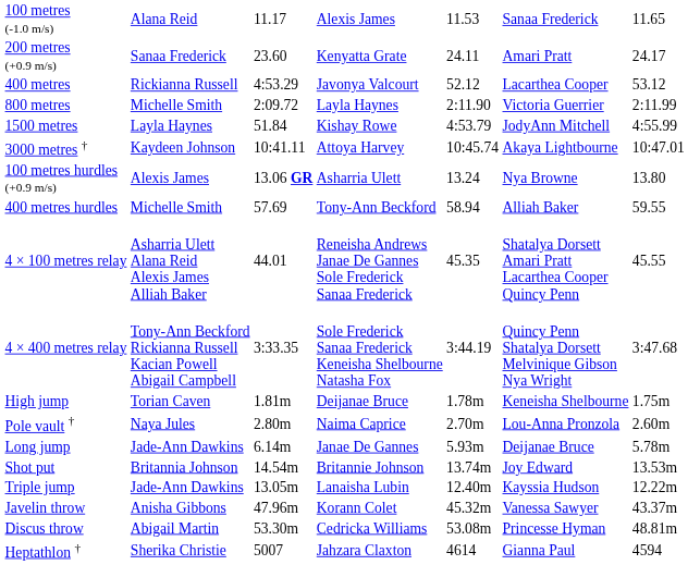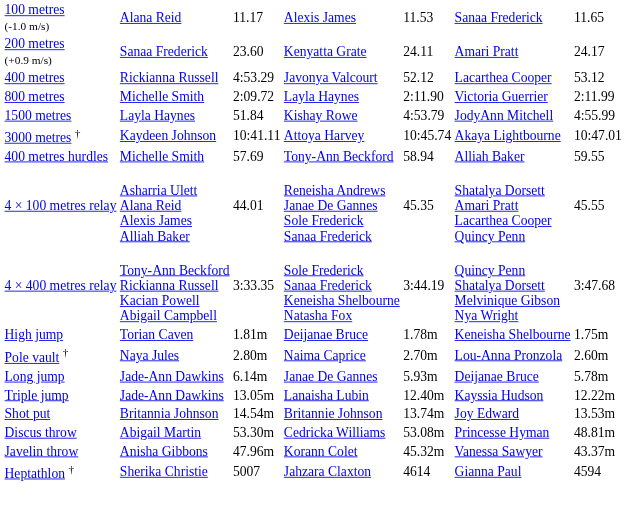 <table>
 <tr>
 <td><a href='#'>100 metres</a> <br> <small>(-1.0 m/s)</small></td>
 <td align=left><a href='#'>Alana Reid</a> <br> </td>
 <td>11.17</td>
 <td align=left><a href='#'>Alexis James</a> <br> </td>
 <td>11.53</td>
 <td align=left><a href='#'>Sanaa Frederick</a> <br> </td>
 <td>11.65</td>
 </tr>
 <tr>
 <td><a href='#'>200 metres</a> <br> <small>(+0.9 m/s)</small></td>
 <td align=left><a href='#'>Sanaa Frederick</a> <br> </td>
 <td>23.60</td>
 <td align=left><a href='#'>Kenyatta Grate</a> <br> </td>
 <td>24.11</td>
 <td align=left><a href='#'>Amari Pratt</a> <br> </td>
 <td>24.17</td>
 </tr>
 <tr>
 <td><a href='#'>400 metres</a></td>
 <td align=left><a href='#'>Rickianna Russell</a> <br> </td>
 <td>4:53.29</td>
 <td align=left><a href='#'>Javonya Valcourt</a> <br> </td>
 <td>52.12</td>
 <td align=left><a href='#'>Lacarthea Cooper</a> <br> </td>
 <td>53.12</td>
 </tr>
 <tr>
 <td><a href='#'>800 metres</a></td>
 <td align=left><a href='#'>Michelle Smith</a> <br> </td>
 <td>2:09.72</td>
 <td align=left><a href='#'>Layla Haynes</a> <br> </td>
 <td>2:11.90</td>
 <td align=left><a href='#'>Victoria Guerrier</a> <br> </td>
 <td>2:11.99</td>
 </tr>
 <tr>
 <td><a href='#'>1500 metres</a></td>
 <td align=left><a href='#'>Layla Haynes</a> <br> </td>
 <td>51.84</td>
 <td align=left><a href='#'>Kishay Rowe</a> <br> </td>
 <td>4:53.79</td>
 <td align=left><a href='#'>JodyAnn Mitchell</a> <br> </td>
 <td>4:55.99</td>
 </tr>
 <tr>
 <td><a href='#'>3000 metres</a> <sup>†</sup></td>
 <td align=left><a href='#'>Kaydeen Johnson</a> <br> </td>
 <td>10:41.11</td>
 <td align=left><a href='#'>Attoya Harvey</a> <br> </td>
 <td>10:45.74</td>
 <td align=left><a href='#'>Akaya Lightbourne</a> <br> </td>
 <td>10:47.01</td>
 </tr>
 <tr>
-<td><a href='#'>100 metres hurdles</a> <br> <small>(+0.9 m/s)</small></td>
-<td align=left><a href='#'>Alexis James</a> <br> </td>
-<td>13.06 <strong><a href='#'>GR</a></strong></td>
-<td align=left><a href='#'>Asharria Ulett</a> <br> </td>
-<td>13.24</td>
-<td align=left><a href='#'>Nya Browne</a> <br> </td>
-<td>13.80</td>
-</tr>
-<tr>
 <td><a href='#'>400 metres hurdles</a></td>
 <td align=left><a href='#'>Michelle Smith</a> <br> </td>
 <td>57.69</td>
 <td align=left><a href='#'>Tony-Ann Beckford</a> <br> </td>
 <td>58.94</td>
 <td align=left><a href='#'>Alliah Baker</a> <br> </td>
 <td>59.55</td>
 </tr>
 <tr>
 <td><a href='#'>4 × 100 metres relay</a></td>
 <td align=left> <br> <a href='#'>Asharria Ulett</a><br><a href='#'>Alana Reid</a><br><a href='#'>Alexis James</a><br><a href='#'>Alliah Baker</a></td>
 <td>44.01</td>
 <td align=left> <br> <a href='#'>Reneisha Andrews</a><br><a href='#'>Janae De Gannes</a><br><a href='#'>Sole Frederick</a><br><a href='#'>Sanaa Frederick</a></td>
 <td>45.35</td>
 <td align=left> <br> <a href='#'>Shatalya Dorsett</a><br><a href='#'>Amari Pratt</a><br><a href='#'>Lacarthea Cooper</a><br><a href='#'>Quincy Penn</a></td>
 <td>45.55</td>
 </tr>
 <tr>
 <td><a href='#'>4 × 400 metres relay</a></td>
 <td align=left> <br> <a href='#'>Tony-Ann Beckford</a><br><a href='#'>Rickianna Russell</a><br><a href='#'>Kacian Powell</a><br><a href='#'>Abigail Campbell</a></td>
 <td>3:33.35</td>
 <td align=left> <br><a href='#'>Sole Frederick</a><br><a href='#'>Sanaa Frederick</a><br><a href='#'>Keneisha Shelbourne</a><br><a href='#'>Natasha Fox</a></td>
 <td>3:44.19</td>
 <td align=left> <br><a href='#'>Quincy Penn</a><br><a href='#'>Shatalya Dorsett</a><br><a href='#'>Melvinique Gibson</a><br><a href='#'>Nya Wright</a></td>
 <td>3:47.68</td>
 </tr>
 <tr>
 <td><a href='#'>High jump</a></td>
 <td align=left><a href='#'>Torian Caven</a> <br> </td>
 <td>1.81m</td>
 <td align=left><a href='#'>Deijanae Bruce</a> <br> </td>
 <td>1.78m</td>
 <td align=left><a href='#'>Keneisha Shelbourne</a> <br> </td>
 <td>1.75m</td>
 </tr>
 <tr>
 <td><a href='#'>Pole vault</a> <sup>†</sup></td>
 <td align=left><a href='#'>Naya Jules</a> <br> </td>
 <td>2.80m</td>
 <td align=left><a href='#'>Naima Caprice</a> <br> </td>
 <td>2.70m</td>
 <td align=left><a href='#'>Lou-Anna Pronzola</a> <br> </td>
 <td>2.60m</td>
 </tr>
 <tr>
 <td><a href='#'>Long jump</a></td>
 <td align=left><a href='#'>Jade-Ann Dawkins</a> <br> </td>
 <td>6.14m</td>
 <td align=left><a href='#'>Janae De Gannes</a> <br> </td>
 <td>5.93m</td>
 <td align=left><a href='#'>Deijanae Bruce</a> <br> </td>
 <td>5.78m</td>
 </tr>
 <tr>
+<td><a href='#'>Triple jump</a></td>
+<td align=left><a href='#'>Jade-Ann Dawkins</a> <br> </td>
+<td>13.05m</td>
+<td align=left><a href='#'>Lanaisha Lubin</a> <br> </td>
+<td>12.40m</td>
+<td align=left><a href='#'>Kayssia Hudson</a> <br> </td>
+<td>12.22m</td>
+</tr>
+<tr>
 <td><a href='#'>Shot put</a></td>
 <td align=left><a href='#'>Britannia Johnson</a> <br> </td>
 <td>14.54m</td>
 <td align=left><a href='#'>Britannie Johnson</a> <br> </td>
 <td>13.74m</td>
 <td align=left><a href='#'>Joy Edward</a> <br> </td>
 <td>13.53m</td>
 </tr>
 <tr>
-<td><a href='#'>Triple jump</a></td>
-<td align=left><a href='#'>Jade-Ann Dawkins</a> <br> </td>
-<td>13.05m</td>
-<td align=left><a href='#'>Lanaisha Lubin</a> <br> </td>
-<td>12.40m</td>
-<td align=left><a href='#'>Kayssia Hudson</a> <br> </td>
-<td>12.22m</td>
+<td><a href='#'>Discus throw</a></td>
+<td align=left><a href='#'>Abigail Martin</a> <br> </td>
+<td>53.30m</td>
+<td align=left><a href='#'>Cedricka Williams</a> <br> </td>
+<td>53.08m</td>
+<td align=left><a href='#'>Princesse Hyman</a> <br> </td>
+<td>48.81m</td>
 </tr>
 <tr>
 <td><a href='#'>Javelin throw</a></td>
 <td align=left><a href='#'>Anisha Gibbons</a> <br> </td>
 <td>47.96m</td>
 <td align=left><a href='#'>Korann Colet</a> <br> </td>
 <td>45.32m</td>
 <td align=left><a href='#'>Vanessa Sawyer</a> <br> </td>
 <td>43.37m</td>
 </tr>
 <tr>
-<td><a href='#'>Discus throw</a></td>
-<td align=left><a href='#'>Abigail Martin</a> <br> </td>
-<td>53.30m</td>
-<td align=left><a href='#'>Cedricka Williams</a> <br> </td>
-<td>53.08m</td>
-<td align=left><a href='#'>Princesse Hyman</a> <br> </td>
-<td>48.81m</td>
-</tr>
-<tr>
 <td><a href='#'>Heptathlon</a> <sup>†</sup></td>
 <td align=left><a href='#'>Sherika Christie</a> <br> </td>
 <td>5007</td>
 <td align=left><a href='#'>Jahzara Claxton</a> <br> </td>
 <td>4614</td>
 <td align=left><a href='#'>Gianna Paul</a> <br> </td>
 <td>4594</td>
 </tr>
 </table>
